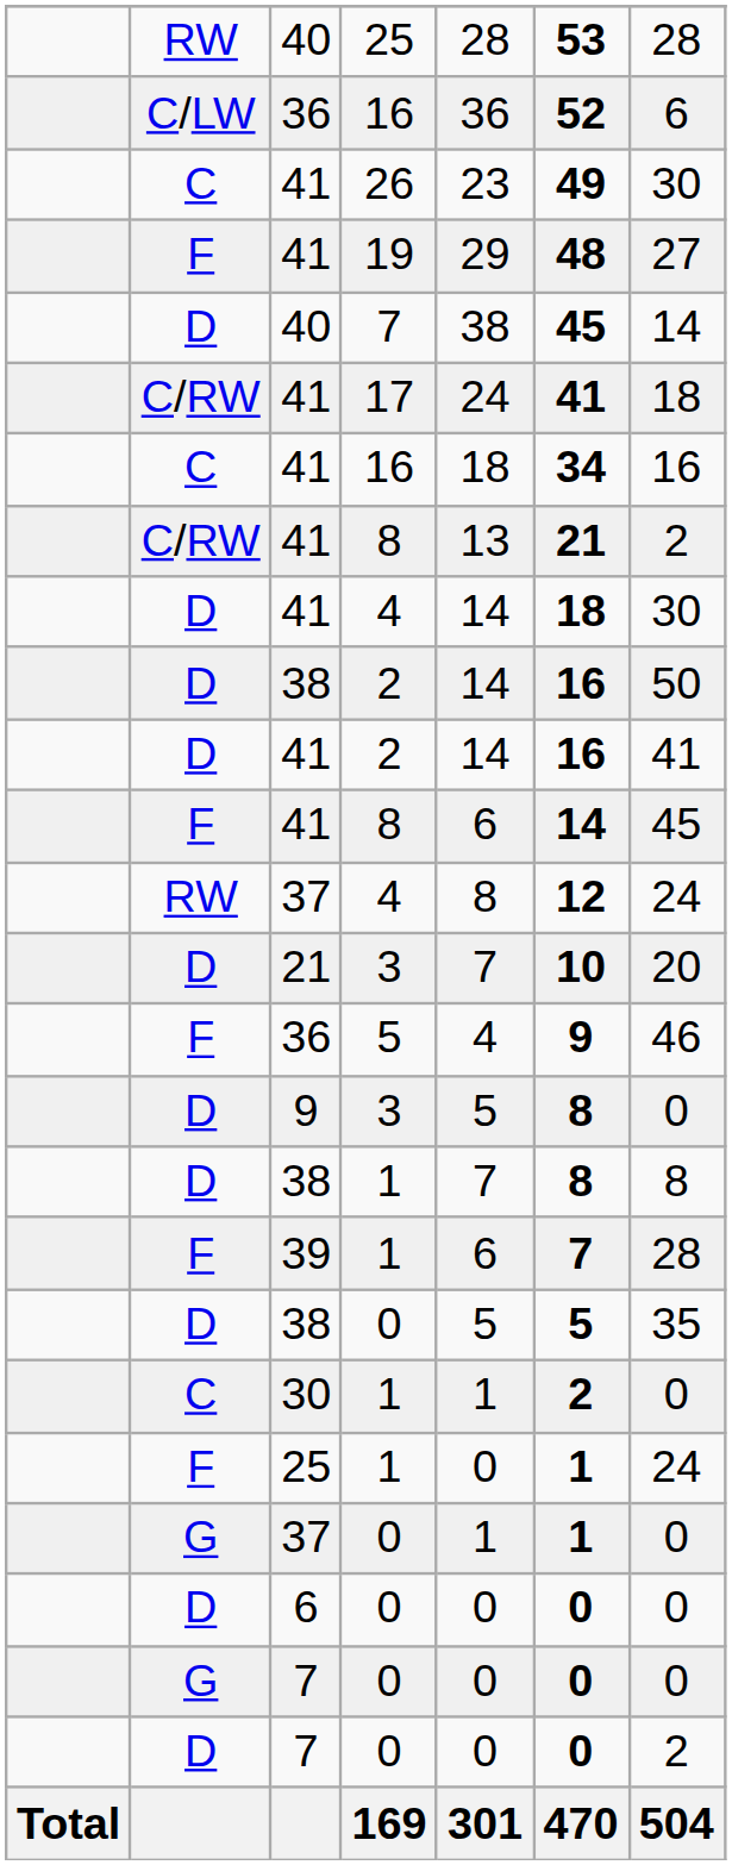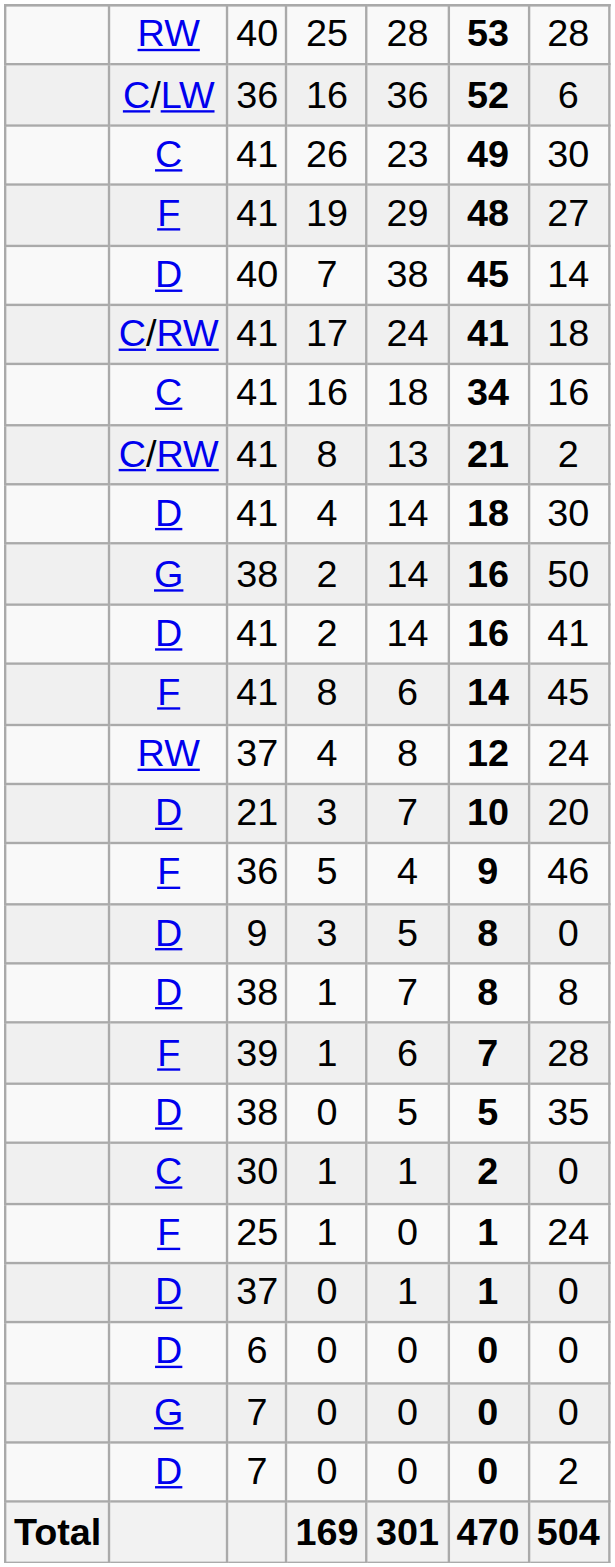 <table class="wikitable sortable">
 <tr align="center">
 </tr>
 <tr align="center" bgcolor="">
 <td></td>
 <td><a href='#'>RW</a></td>
 <td>40</td>
 <td>25</td>
 <td>28</td>
 <td><strong>53</strong></td>
 <td>28</td>
 </tr>
 <tr align="center" bgcolor="f0f0f0">
 <td></td>
 <td><a href='#'>C</a>/<a href='#'>LW</a></td>
 <td>36</td>
 <td>16</td>
 <td>36</td>
 <td><strong>52</strong></td>
 <td>6</td>
 </tr>
 <tr align="center" bgcolor="">
 <td></td>
 <td><a href='#'>C</a></td>
 <td>41</td>
 <td>26</td>
 <td>23</td>
 <td><strong>49</strong></td>
 <td>30</td>
 </tr>
 <tr align="center" bgcolor="f0f0f0">
 <td></td>
 <td><a href='#'>F</a></td>
 <td>41</td>
 <td>19</td>
 <td>29</td>
 <td><strong>48</strong></td>
 <td>27</td>
 </tr>
 <tr align="center" bgcolor="">
 <td></td>
 <td><a href='#'>D</a></td>
 <td>40</td>
 <td>7</td>
 <td>38</td>
 <td><strong>45</strong></td>
 <td>14</td>
 </tr>
 <tr align="center" bgcolor="f0f0f0">
 <td></td>
 <td><a href='#'>C</a>/<a href='#'>RW</a></td>
 <td>41</td>
 <td>17</td>
 <td>24</td>
 <td><strong>41</strong></td>
 <td>18</td>
 </tr>
 <tr align="center" bgcolor="">
 <td></td>
 <td><a href='#'>C</a></td>
 <td>41</td>
 <td>16</td>
 <td>18</td>
 <td><strong>34</strong></td>
 <td>16</td>
 </tr>
 <tr align="center" bgcolor="f0f0f0">
 <td></td>
 <td><a href='#'>C</a>/<a href='#'>RW</a></td>
 <td>41</td>
 <td>8</td>
 <td>13</td>
 <td><strong>21</strong></td>
 <td>2</td>
 </tr>
 <tr align="center" bgcolor="">
 <td></td>
 <td><a href='#'>D</a></td>
 <td>41</td>
 <td>4</td>
 <td>14</td>
 <td><strong>18</strong></td>
 <td>30</td>
 </tr>
 <tr align="center" bgcolor="f0f0f0">
 <td></td>
-<td><a href='#'>D</a></td>
+<td><a href='#'>G</a></td>
 <td>38</td>
 <td>2</td>
 <td>14</td>
 <td><strong>16</strong></td>
 <td>50</td>
 </tr>
 <tr align="center" bgcolor="">
 <td></td>
 <td><a href='#'>D</a></td>
 <td>41</td>
 <td>2</td>
 <td>14</td>
 <td><strong>16</strong></td>
 <td>41</td>
 </tr>
 <tr align="center" bgcolor="f0f0f0">
 <td></td>
 <td><a href='#'>F</a></td>
 <td>41</td>
 <td>8</td>
 <td>6</td>
 <td><strong>14</strong></td>
 <td>45</td>
 </tr>
 <tr align="center" bgcolor="">
 <td></td>
 <td><a href='#'>RW</a></td>
 <td>37</td>
 <td>4</td>
 <td>8</td>
 <td><strong>12</strong></td>
 <td>24</td>
 </tr>
 <tr align="center" bgcolor="f0f0f0">
 <td></td>
 <td><a href='#'>D</a></td>
 <td>21</td>
 <td>3</td>
 <td>7</td>
 <td><strong>10</strong></td>
 <td>20</td>
 </tr>
 <tr align="center" bgcolor="">
 <td></td>
 <td><a href='#'>F</a></td>
 <td>36</td>
 <td>5</td>
 <td>4</td>
 <td><strong>9</strong></td>
 <td>46</td>
 </tr>
 <tr align="center" bgcolor="f0f0f0">
 <td></td>
 <td><a href='#'>D</a></td>
 <td>9</td>
 <td>3</td>
 <td>5</td>
 <td><strong>8</strong></td>
 <td>0</td>
 </tr>
 <tr align="center" bgcolor="">
 <td></td>
 <td><a href='#'>D</a></td>
 <td>38</td>
 <td>1</td>
 <td>7</td>
 <td><strong>8</strong></td>
 <td>8</td>
 </tr>
 <tr align="center" bgcolor="f0f0f0">
 <td></td>
 <td><a href='#'>F</a></td>
 <td>39</td>
 <td>1</td>
 <td>6</td>
 <td><strong>7</strong></td>
 <td>28</td>
 </tr>
 <tr align="center" bgcolor="">
 <td></td>
 <td><a href='#'>D</a></td>
 <td>38</td>
 <td>0</td>
 <td>5</td>
 <td><strong>5</strong></td>
 <td>35</td>
 </tr>
 <tr align="center" bgcolor="f0f0f0">
 <td></td>
 <td><a href='#'>C</a></td>
 <td>30</td>
 <td>1</td>
 <td>1</td>
 <td><strong>2</strong></td>
 <td>0</td>
 </tr>
 <tr align="center" bgcolor="">
 <td></td>
 <td><a href='#'>F</a></td>
 <td>25</td>
 <td>1</td>
 <td>0</td>
 <td><strong>1</strong></td>
 <td>24</td>
 </tr>
 <tr align="center" bgcolor="f0f0f0">
 <td></td>
-<td><a href='#'>G</a></td>
+<td><a href='#'>D</a></td>
 <td>37</td>
 <td>0</td>
 <td>1</td>
 <td><strong>1</strong></td>
 <td>0</td>
 </tr>
 <tr align="center" bgcolor="">
 <td></td>
 <td><a href='#'>D</a></td>
 <td>6</td>
 <td>0</td>
 <td>0</td>
 <td><strong>0</strong></td>
 <td>0</td>
 </tr>
 <tr align="center" bgcolor="f0f0f0">
 <td></td>
 <td><a href='#'>G</a></td>
 <td>7</td>
 <td>0</td>
 <td>0</td>
 <td><strong>0</strong></td>
 <td>0</td>
 </tr>
 <tr align="center" bgcolor="">
 <td></td>
 <td><a href='#'>D</a></td>
 <td>7</td>
 <td>0</td>
 <td>0</td>
 <td><strong>0</strong></td>
 <td>2</td>
 </tr>
 <tr>
 <th>Total</th>
 <th></th>
 <th></th>
 <th>169</th>
 <th>301</th>
 <th>470</th>
 <th>504</th>
 </tr>
 </table>
